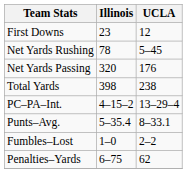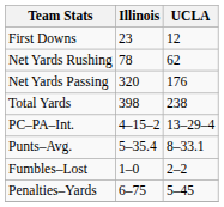 <table class="wikitable">
 <tr>
 <th>Team Stats</th>
 <th>Illinois</th>
 <th>UCLA</th>
 </tr>
 <tr>
 <td>First Downs</td>
 <td>23</td>
 <td>12</td>
 </tr>
 <tr>
 <td>Net Yards Rushing</td>
 <td>78</td>
-<td>5–45</td>
+<td>62</td>
 </tr>
 <tr>
 <td>Net Yards Passing</td>
 <td>320</td>
 <td>176</td>
 </tr>
 <tr>
 <td>Total Yards</td>
 <td>398</td>
 <td>238</td>
 </tr>
 <tr>
 <td>PC–PA–Int.</td>
 <td>4–15–2</td>
 <td>13–29–4</td>
 </tr>
 <tr>
 <td>Punts–Avg.</td>
 <td>5–35.4</td>
 <td>8–33.1</td>
 </tr>
 <tr>
 <td>Fumbles–Lost</td>
 <td>1–0</td>
 <td>2–2</td>
 </tr>
 <tr>
 <td>Penalties–Yards</td>
 <td>6–75</td>
-<td>62</td>
+<td>5–45</td>
 </tr>
 <tr>
 </tr>
 </table>
